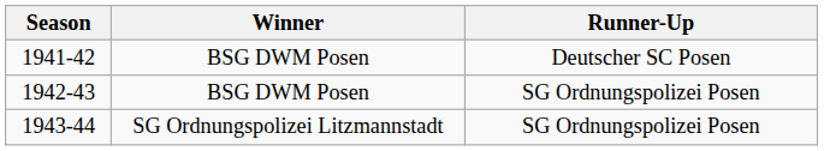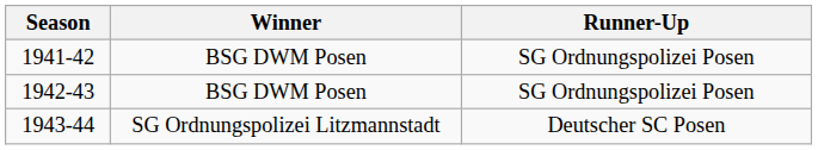 <table class="wikitable">
 <tr align="center" bgcolor="#dfdfdf">
 <th width="70">Season</th>
 <th width="250">Winner</th>
 <th width="250">Runner-Up</th>
 </tr>
 <tr align="center">
 <td>1941-42</td>
 <td>BSG DWM Posen</td>
-<td>Deutscher SC Posen</td>
+<td>SG Ordnungspolizei Posen</td>
 </tr>
 <tr align="center">
 <td>1942-43</td>
 <td>BSG DWM Posen</td>
 <td>SG Ordnungspolizei Posen</td>
 </tr>
 <tr align="center">
 <td>1943-44</td>
 <td>SG Ordnungspolizei Litzmannstadt</td>
-<td>SG Ordnungspolizei Posen</td>
+<td>Deutscher SC Posen</td>
 </tr>
 </table>
